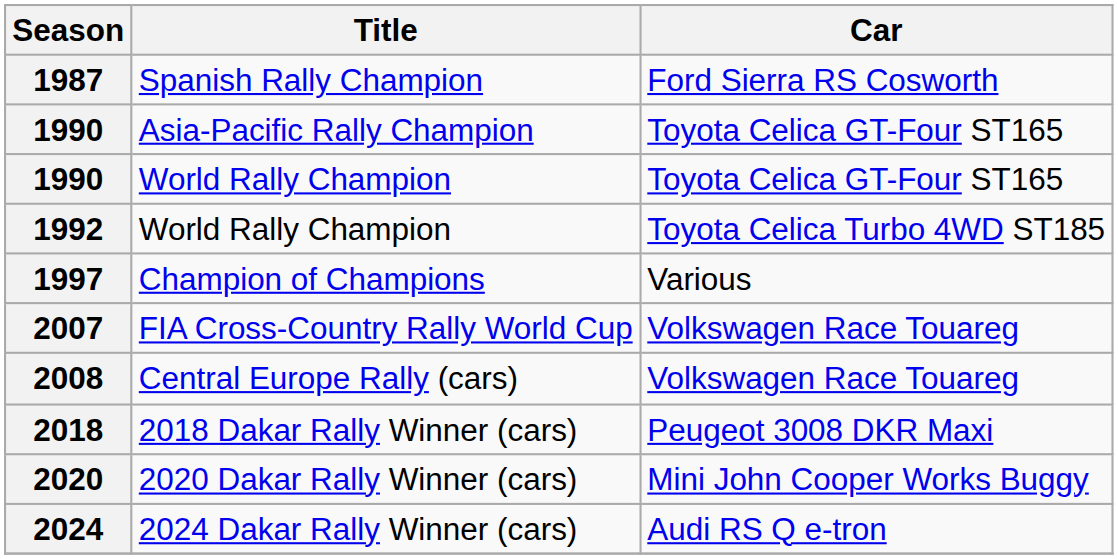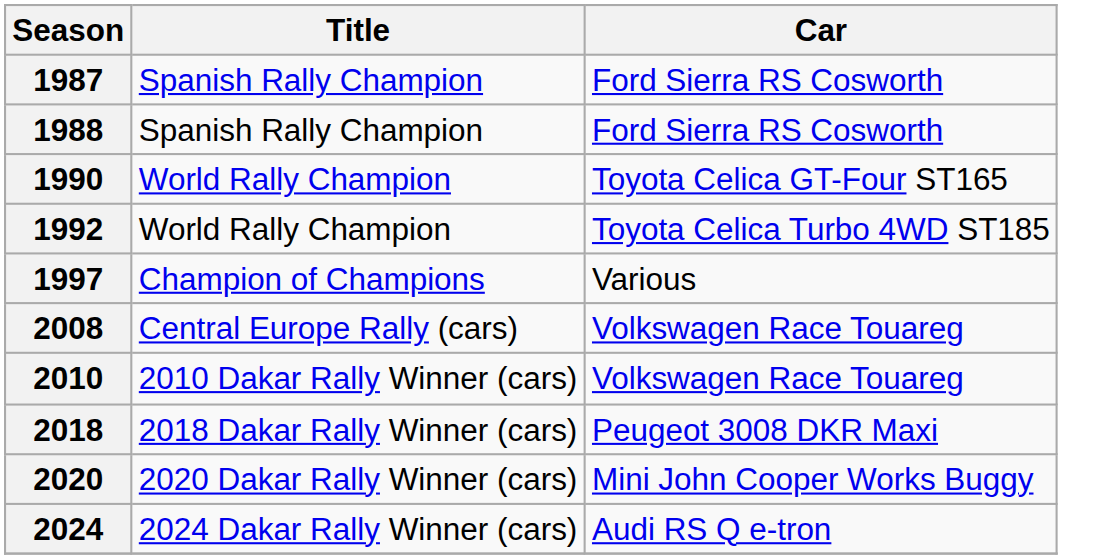 <table class="wikitable" style="font-size: 95%;">
 <tr>
 <th>Season</th>
 <th>Title</th>
 <th>Car</th>
 </tr>
 <tr>
 <th>1987</th>
 <td><a href='#'>Spanish Rally Champion</a></td>
 <td><a href='#'>Ford Sierra RS Cosworth</a></td>
 </tr>
 <tr>
-<th>1990</th>
-<td><a href='#'>Asia-Pacific Rally Champion</a></td>
-<td><a href='#'>Toyota Celica GT-Four</a> ST165</td>
+<th>1988</th>
+<td>Spanish Rally Champion</td>
+<td><a href='#'>Ford Sierra RS Cosworth</a></td>
 </tr>
 <tr>
 <th>1990</th>
 <td><a href='#'>World Rally Champion</a></td>
 <td><a href='#'>Toyota Celica GT-Four</a> ST165</td>
 </tr>
 <tr>
 <th>1992</th>
 <td>World Rally Champion</td>
 <td><a href='#'>Toyota Celica Turbo 4WD</a> ST185</td>
 </tr>
 <tr>
 <th>1997</th>
 <td><a href='#'>Champion of Champions</a></td>
 <td>Various</td>
 </tr>
 <tr>
-<th>2007</th>
-<td><a href='#'>FIA Cross-Country Rally World Cup</a></td>
+<th>2008</th>
+<td><a href='#'>Central Europe Rally</a> (cars)</td>
 <td><a href='#'>Volkswagen Race Touareg</a></td>
 </tr>
 <tr>
-<th>2008</th>
-<td><a href='#'>Central Europe Rally</a> (cars)</td>
+<th>2010</th>
+<td><a href='#'>2010 Dakar Rally</a> Winner (cars)</td>
 <td><a href='#'>Volkswagen Race Touareg</a></td>
 </tr>
 <tr>
 <th>2018</th>
 <td><a href='#'>2018 Dakar Rally</a> Winner (cars)</td>
 <td><a href='#'>Peugeot 3008 DKR Maxi</a></td>
 </tr>
 <tr>
 <th>2020</th>
 <td><a href='#'>2020 Dakar Rally</a> Winner (cars)</td>
 <td><a href='#'>Mini John Cooper Works Buggy</a></td>
 </tr>
 <tr>
 <th>2024</th>
 <td><a href='#'>2024 Dakar Rally</a> Winner (cars)</td>
 <td><a href='#'>Audi RS Q e-tron</a></td>
 </tr>
 <tr>
 </tr>
 </table>
